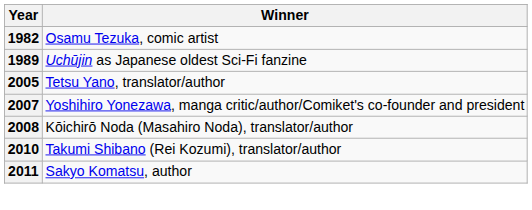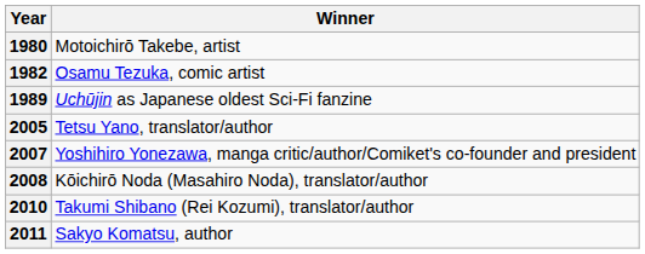 <table class="wikitable">
 <tr>
 <th>Year</th>
 <th>Winner</th>
+</tr>
+<tr>
+<th>1980</th>
+<td>Motoichirō Takebe, artist</td>
 </tr>
 <tr>
 <th>1982</th>
 <td><a href='#'>Osamu Tezuka</a>, comic artist</td>
 </tr>
 <tr>
 <th>1989</th>
 <td><em><a href='#'>Uchūjin</a></em> as Japanese oldest Sci-Fi fanzine</td>
 </tr>
 <tr>
 <th>2005</th>
 <td><a href='#'>Tetsu Yano</a>, translator/author</td>
 </tr>
 <tr>
 <th>2007</th>
 <td><a href='#'>Yoshihiro Yonezawa</a>, manga critic/author/Comiket's co-founder and president</td>
 </tr>
 <tr>
 <th>2008</th>
 <td>Kōichirō Noda (Masahiro Noda), translator/author</td>
 </tr>
 <tr>
 <th>2010</th>
 <td><a href='#'>Takumi Shibano</a> (Rei Kozumi), translator/author</td>
 </tr>
 <tr>
 <th>2011</th>
 <td><a href='#'>Sakyo Komatsu</a>, author</td>
 </tr>
 </table>
